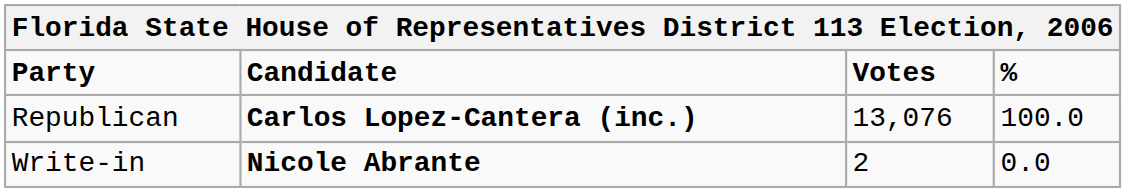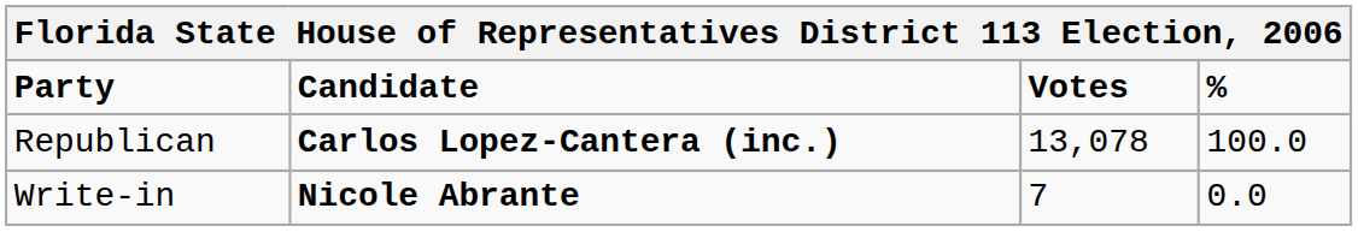 <table class="wikitable">
 <tr>
 <th colspan="4">Florida State House of Representatives District 113 Election, 2006</th>
 </tr>
 <tr>
 <td><strong>Party</strong></td>
 <td><strong>Candidate</strong></td>
 <td><strong>Votes</strong></td>
 <td><strong>%</strong></td>
 </tr>
 <tr>
 <td>Republican</td>
 <td><strong>Carlos Lopez-Cantera (inc.)</strong></td>
-<td>13,076</td>
+<td>13,078</td>
 <td>100.0</td>
 </tr>
 <tr>
 <td>Write-in</td>
 <td><strong>Nicole Abrante</strong></td>
-<td>2</td>
+<td>7</td>
 <td>0.0</td>
 </tr>
 </table>
